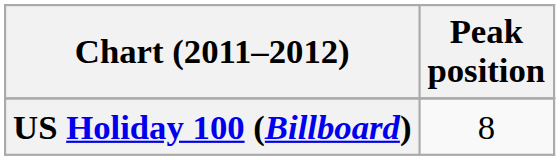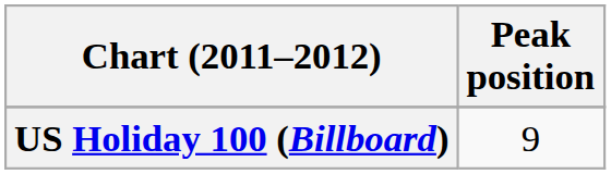 <table class="wikitable sortable plainrowheaders" style="text-align:center">
 <tr>
 <th scope="col">Chart (2011–2012)</th>
 <th scope="col">Peak<br>position</th>
 </tr>
 <tr>
 </tr>
 <tr>
 </tr>
 <tr>
 <th scope="row">US <a href='#'>Holiday 100</a> (<em><a href='#'>Billboard</a></em>)</th>
-<td>8</td>
+<td>9</td>
 </tr>
 </table>
